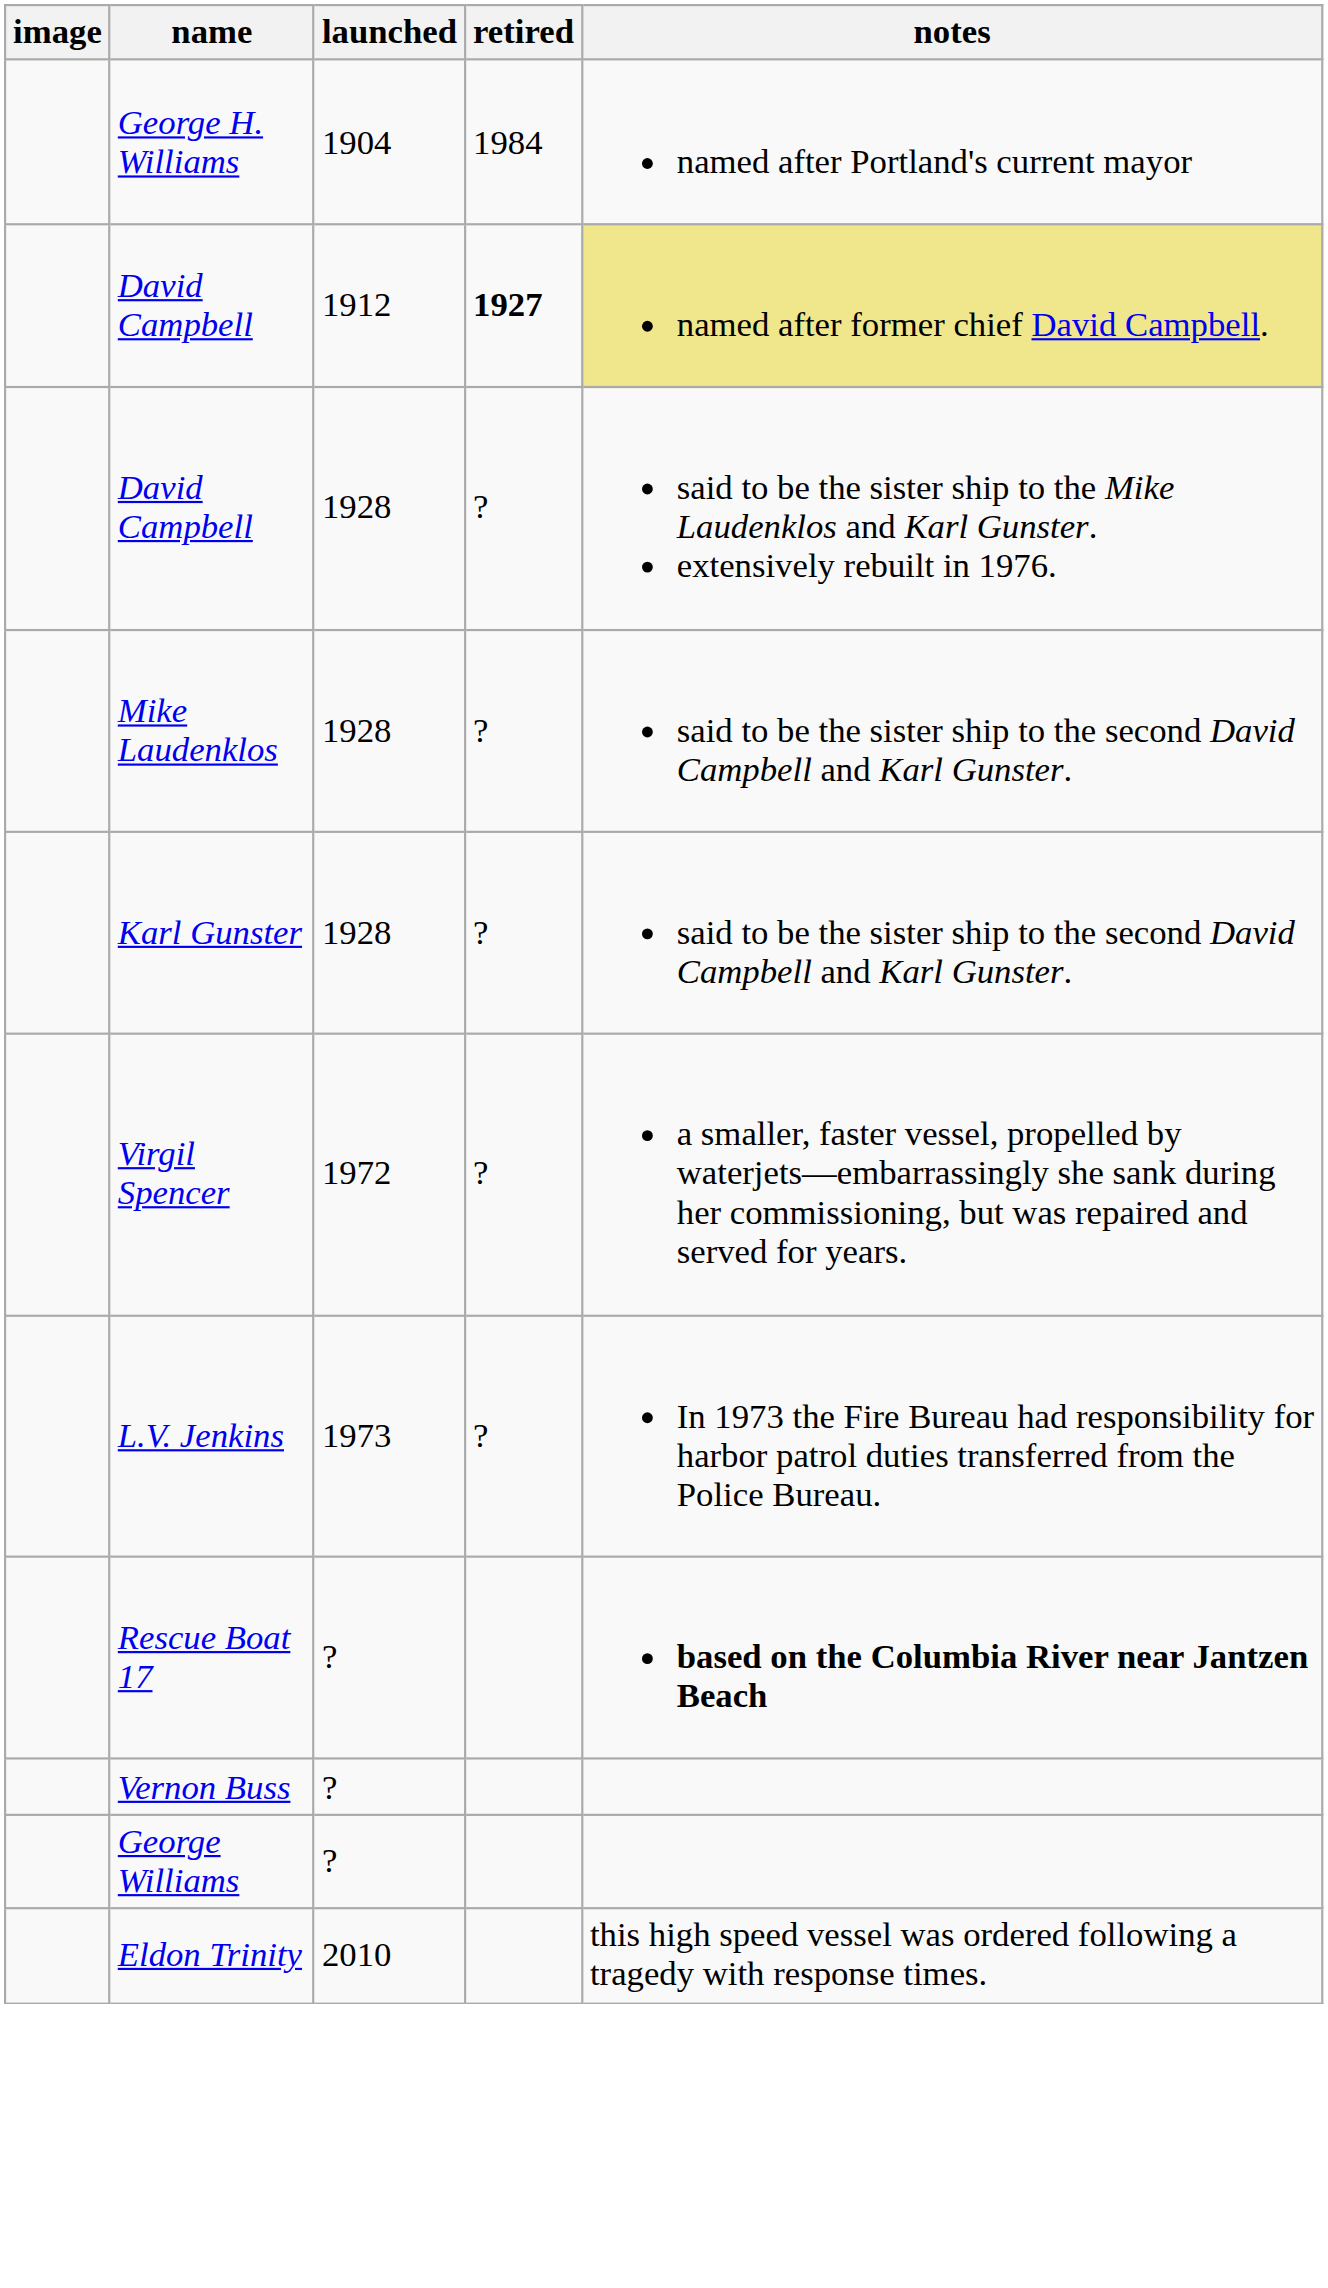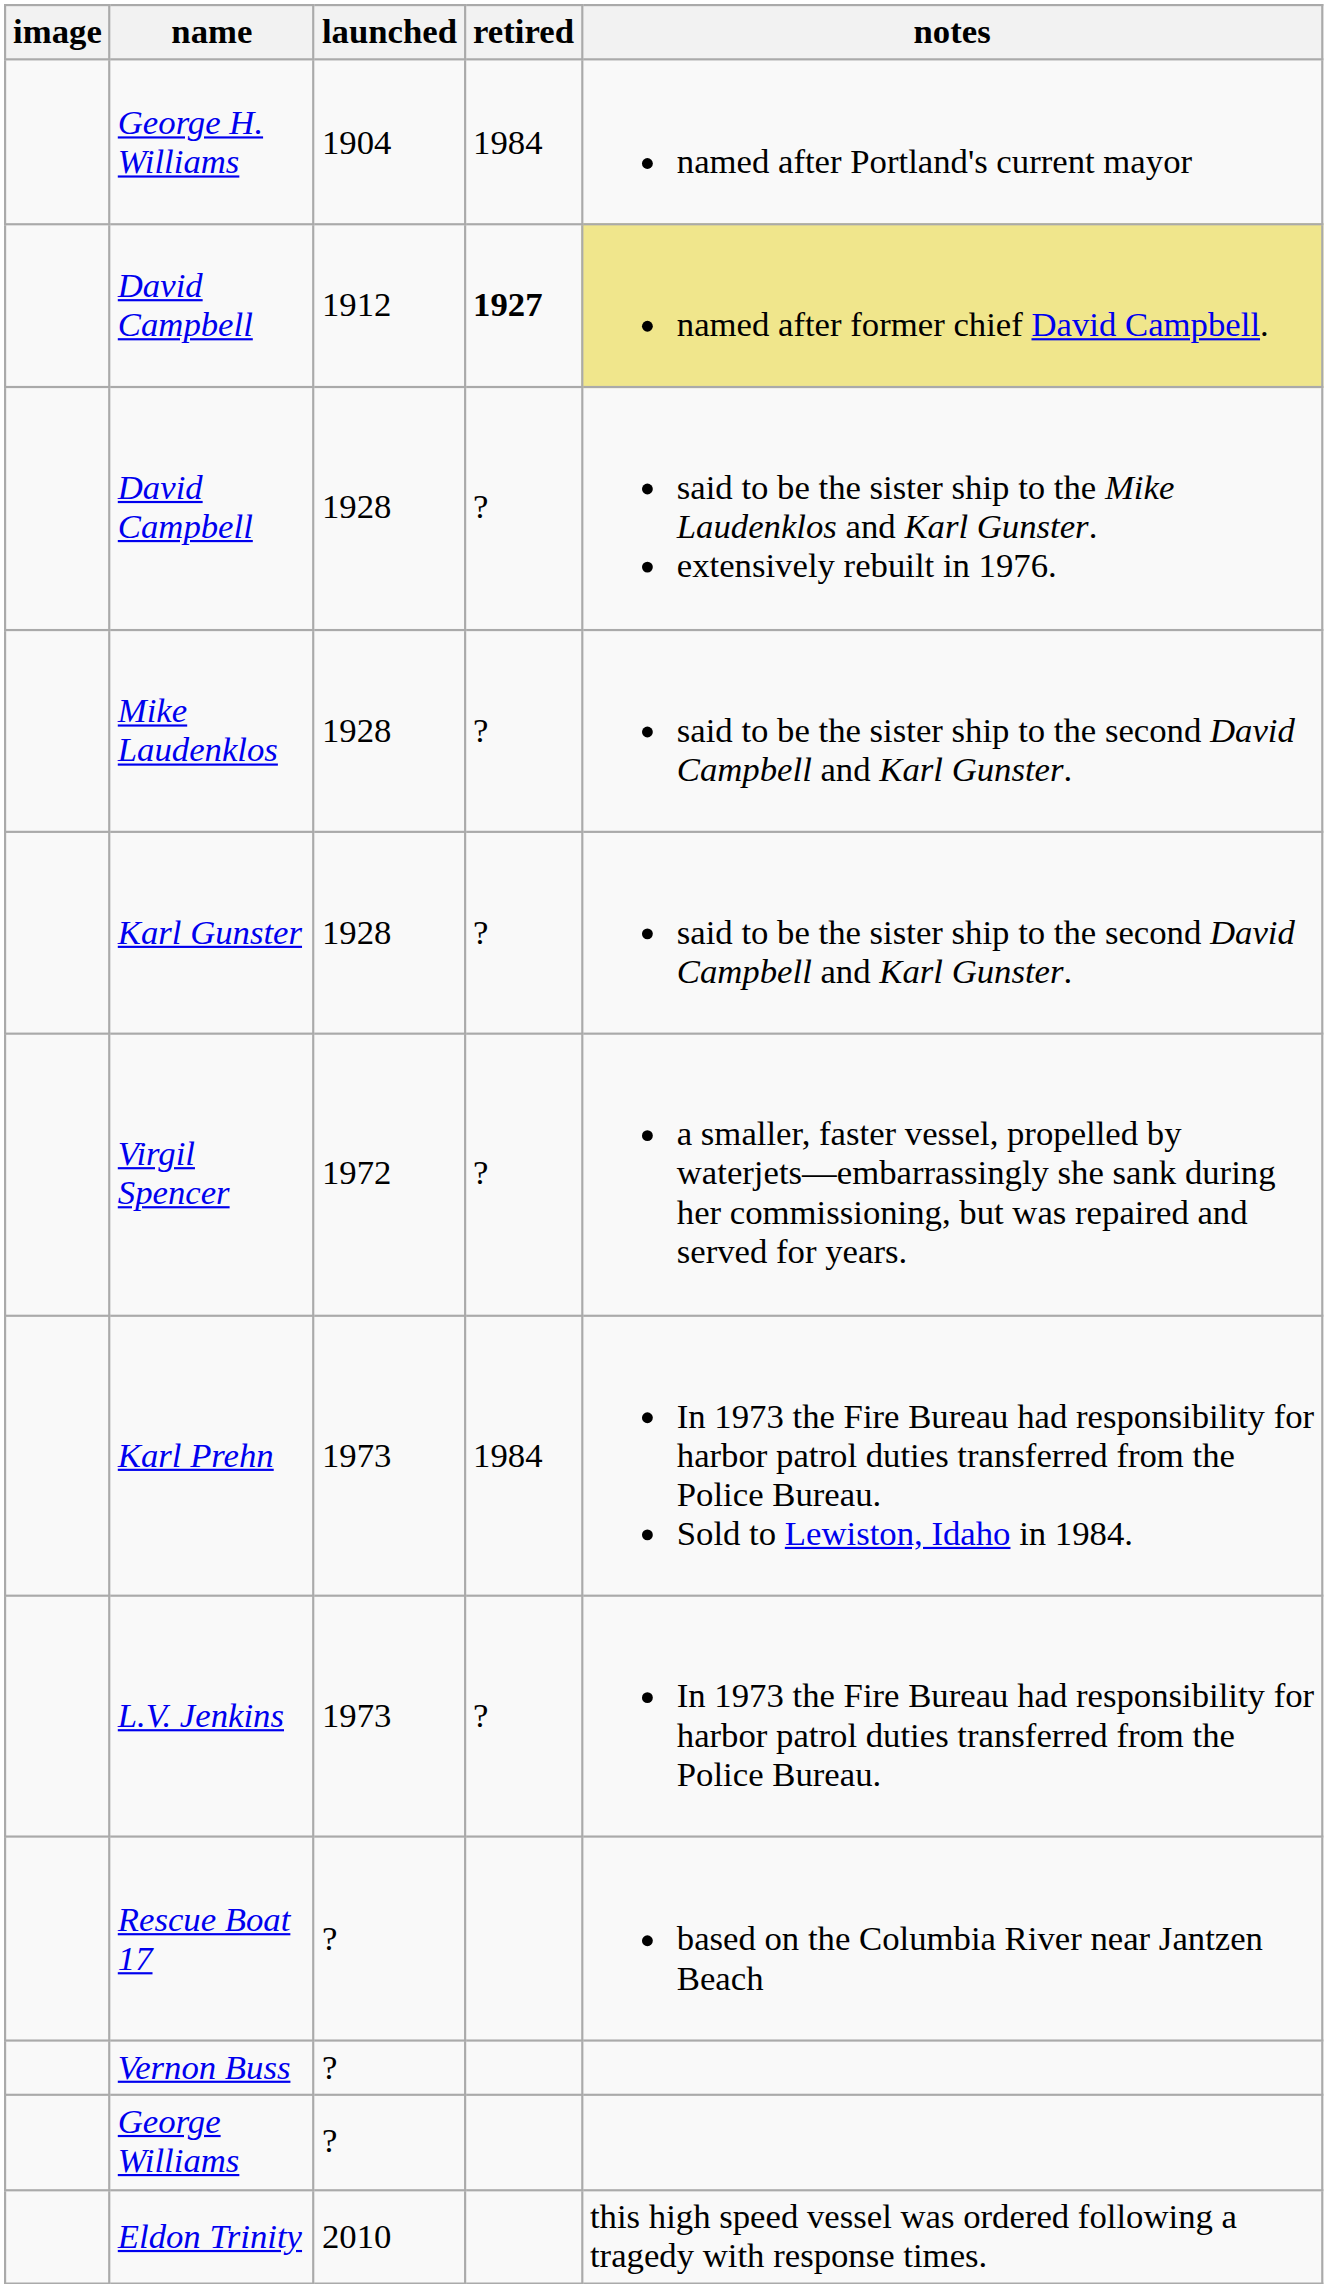 <table class="wikitable sortable">
 <tr>
 <th>image</th>
 <th>name</th>
 <th>launched</th>
 <th>retired</th>
 <th>notes</th>
 </tr>
 <tr>
 <td></td>
 <td><a href='#'><em>George H. Williams</em></a></td>
 <td>1904</td>
 <td>1984</td>
 <td><br><ul><li>named after Portland's current mayor</li></ul></td>
 </tr>
 <tr>
 <td></td>
 <td><a href='#'><em>David Campbell</em></a></td>
 <td>1912</td>
 <td><strong>1927</strong></td>
 <td style="background: khaki;"><br><ul><li>named after former chief <a href='#'>David Campbell</a>.</li></ul></td>
 </tr>
 <tr>
 <td></td>
 <td><a href='#'><em>David Campbell</em></a></td>
 <td>1928</td>
 <td>?</td>
 <td><br><ul><li>said to be the sister ship to the <em>Mike Laudenklos</em> and <em>Karl Gunster</em>.</li><li>extensively rebuilt in 1976.</li></ul></td>
 </tr>
 <tr>
 <td></td>
 <td><em><a href='#'>Mike Laudenklos</a></em></td>
 <td>1928</td>
 <td>?</td>
 <td><br><ul><li>said to be the sister ship to the second <em>David Campbell</em> and <em>Karl Gunster</em>.</li></ul></td>
 </tr>
 <tr>
 <td></td>
 <td><em><a href='#'>Karl Gunster</a></em></td>
 <td>1928</td>
 <td>?</td>
 <td><br><ul><li>said to be the sister ship to the second <em>David Campbell</em> and <em>Karl Gunster</em>.</li></ul></td>
 </tr>
 <tr>
 <td></td>
 <td><em><a href='#'>Virgil Spencer</a></em></td>
 <td>1972</td>
 <td>?</td>
 <td><br><ul><li>a smaller, faster vessel, propelled by waterjets—embarrassingly she sank during her commissioning, but was repaired and served for years.</li></ul></td>
 </tr>
 <tr>
 <td></td>
+<td><em><a href='#'>Karl Prehn</a></em></td>
+<td>1973</td>
+<td>1984</td>
+<td><br><ul><li>In 1973 the Fire Bureau had responsibility for harbor patrol duties transferred from the Police Bureau.</li><li>Sold to <a href='#'>Lewiston, Idaho</a> in 1984.</li></ul></td>
+</tr>
+<tr>
+<td></td>
 <td><em><a href='#'>L.V. Jenkins</a></em></td>
 <td>1973</td>
 <td>?</td>
 <td><br><ul><li>In 1973 the Fire Bureau had responsibility for harbor patrol duties transferred from the Police Bureau.</li></ul></td>
 </tr>
 <tr>
 <td></td>
 <td><em><a href='#'>Rescue Boat 17</a></em></td>
 <td>?</td>
 <td></td>
-<td><strong><br><ul><li>based on the Columbia River near Jantzen Beach</li></ul></strong></td>
+<td><br><ul><li>based on the Columbia River near Jantzen Beach</li></ul></td>
 </tr>
 <tr>
 <td></td>
 <td><em><a href='#'>Vernon Buss</a></em></td>
 <td>?</td>
 <td></td>
 <td></td>
 </tr>
 <tr>
 <td></td>
 <td><a href='#'><em>George Williams</em></a></td>
 <td>?</td>
 <td></td>
 <td></td>
 </tr>
 <tr>
 <td></td>
 <td><em><a href='#'>Eldon Trinity</a></em></td>
 <td>2010</td>
 <td></td>
 <td>this high speed vessel was ordered following a tragedy with response times.</td>
 </tr>
 </table>
